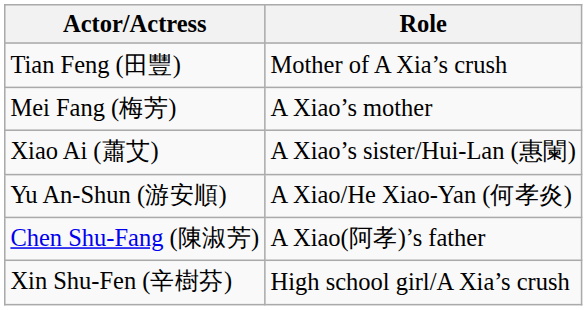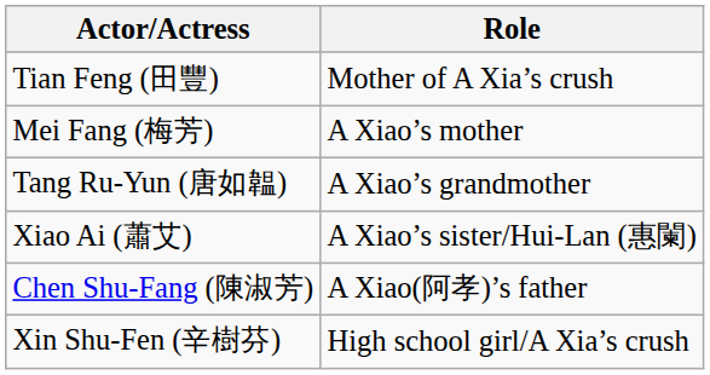 <table class="wikitable">
 <tr>
 <th>Actor/Actress</th>
 <th>Role</th>
 </tr>
 <tr>
 <td>Tian Feng (田豐)</td>
 <td>Mother of A Xia’s crush</td>
 </tr>
 <tr>
 <td>Mei Fang (梅芳)</td>
 <td>A Xiao’s mother</td>
 </tr>
 <tr>
+<td>Tang Ru-Yun (唐如韞)</td>
+<td>A Xiao’s grandmother</td>
+</tr>
+<tr>
 <td>Xiao Ai (蕭艾)</td>
 <td>A Xiao’s sister/Hui-Lan (惠闌)</td>
-</tr>
-<tr>
-<td>Yu An-Shun (游安順)</td>
-<td>A Xiao/He Xiao-Yan (何孝炎)</td>
 </tr>
 <tr>
 <td><a href='#'>Chen Shu-Fang</a> (陳淑芳)</td>
 <td>A Xiao(阿孝)’s father</td>
 </tr>
 <tr>
 <td>Xin Shu-Fen (辛樹芬)</td>
 <td>High school girl/A Xia’s crush</td>
 </tr>
 </table>
